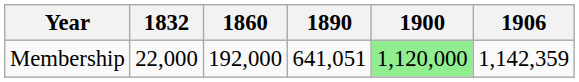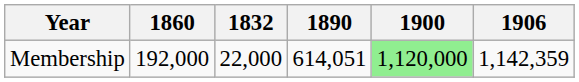 <table class="wikitable" | align = center>
 <tr>
 <th>Year</th>
+<th>1860</th>
 <th>1832</th>
-<th>1860</th>
 <th>1890</th>
 <th>1900</th>
 <th>1906</th>
 </tr>
 <tr>
 <td>Membership</td>
+<td>192,000</td>
 <td>22,000</td>
-<td>192,000</td>
-<td>641,051</td>
+<td>614,051</td>
 <td style="background: lightgreen;">1,120,000</td>
 <td>1,142,359</td>
 </tr>
 </table>
